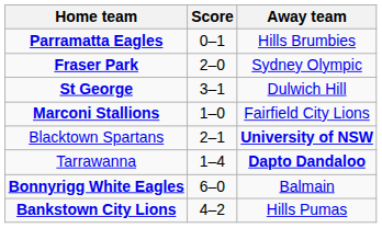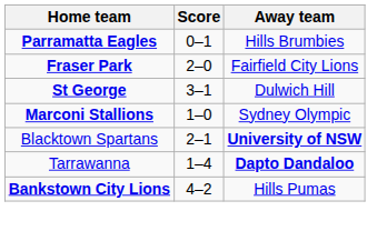 <table class="wikitable" style="text-align: center">
 <tr>
 <th>Home team</th>
 <th>Score</th>
 <th>Away team</th>
 </tr>
 <tr>
 <td><strong><a href='#'>Parramatta Eagles</a></strong></td>
 <td>0–1</td>
 <td><a href='#'>Hills Brumbies</a></td>
 </tr>
 <tr>
 <td><strong><a href='#'>Fraser Park</a></strong></td>
 <td>2–0</td>
-<td><a href='#'>Sydney Olympic</a></td>
+<td><a href='#'>Fairfield City Lions</a></td>
 </tr>
 <tr>
 <td><strong><a href='#'>St George</a></strong></td>
 <td>3–1</td>
 <td><a href='#'>Dulwich Hill</a></td>
 </tr>
 <tr>
 <td><strong><a href='#'>Marconi Stallions</a></strong></td>
 <td>1–0</td>
-<td><a href='#'>Fairfield City Lions</a></td>
+<td><a href='#'>Sydney Olympic</a></td>
 </tr>
 <tr>
 <td><a href='#'>Blacktown Spartans</a></td>
 <td>2–1</td>
 <td><strong><a href='#'>University of NSW</a></strong></td>
 </tr>
 <tr>
 <td><a href='#'>Tarrawanna</a></td>
 <td>1–4</td>
 <td><strong><a href='#'>Dapto Dandaloo</a></strong></td>
 </tr>
 <tr>
-<td><strong><a href='#'>Bonnyrigg White Eagles</a></strong></td>
-<td>6–0</td>
-<td><a href='#'>Balmain</a></td>
-</tr>
-<tr>
 <td><strong><a href='#'>Bankstown City Lions</a></strong></td>
 <td>4–2</td>
 <td><a href='#'>Hills Pumas</a></td>
 </tr>
 </table>
